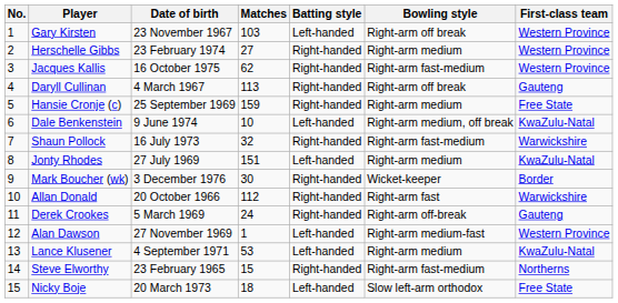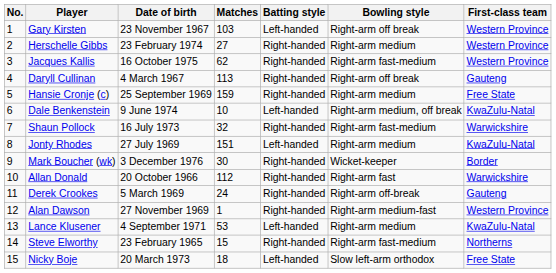 <table class="wikitable">
 <tr>
 <th>No.</th>
 <th>Player</th>
 <th>Date of birth</th>
 <th>Matches</th>
 <th>Batting style</th>
 <th>Bowling style</th>
 <th>First-class team</th>
 </tr>
 <tr>
 <td>1</td>
 <td><a href='#'>Gary Kirsten</a></td>
 <td>23 November 1967</td>
 <td>103</td>
 <td>Left-handed</td>
 <td>Right-arm off break</td>
 <td><a href='#'>Western Province</a></td>
 </tr>
 <tr>
 <td>2</td>
 <td><a href='#'>Herschelle Gibbs</a></td>
 <td>23 February 1974</td>
 <td>27</td>
 <td>Right-handed</td>
 <td>Right-arm medium</td>
 <td><a href='#'>Western Province</a></td>
 </tr>
 <tr>
 <td>3</td>
 <td><a href='#'>Jacques Kallis</a></td>
 <td>16 October 1975</td>
 <td>62</td>
 <td>Right-handed</td>
 <td>Right-arm fast-medium</td>
 <td><a href='#'>Western Province</a></td>
 </tr>
 <tr>
 <td>4</td>
 <td><a href='#'>Daryll Cullinan</a></td>
 <td>4 March 1967</td>
 <td>113</td>
 <td>Right-handed</td>
 <td>Right-arm off break</td>
 <td><a href='#'>Gauteng</a></td>
 </tr>
 <tr>
 <td>5</td>
 <td><a href='#'>Hansie Cronje</a> (<a href='#'>c</a>)</td>
 <td>25 September 1969</td>
 <td>159</td>
 <td>Right-handed</td>
 <td>Right-arm medium</td>
 <td><a href='#'>Free State</a></td>
 </tr>
 <tr>
 <td>6</td>
 <td><a href='#'>Dale Benkenstein</a></td>
 <td>9 June 1974</td>
 <td>10</td>
 <td>Left-handed</td>
 <td>Right-arm medium, off break</td>
 <td><a href='#'>KwaZulu-Natal</a></td>
 </tr>
 <tr>
 <td>7</td>
 <td><a href='#'>Shaun Pollock</a></td>
 <td>16 July 1973</td>
 <td>32</td>
 <td>Right-handed</td>
 <td>Right-arm fast-medium</td>
 <td><a href='#'>Warwickshire</a></td>
 </tr>
 <tr>
 <td>8</td>
 <td><a href='#'>Jonty Rhodes</a></td>
 <td>27 July 1969</td>
 <td>151</td>
 <td>Left-handed</td>
 <td>Right-arm medium</td>
 <td><a href='#'>KwaZulu-Natal</a></td>
 </tr>
 <tr>
 <td>9</td>
 <td><a href='#'>Mark Boucher</a> (<a href='#'>wk</a>)</td>
 <td>3 December 1976</td>
 <td>30</td>
 <td>Right-handed</td>
 <td>Wicket-keeper</td>
 <td><a href='#'>Border</a></td>
 </tr>
 <tr>
 <td>10</td>
 <td><a href='#'>Allan Donald</a></td>
 <td>20 October 1966</td>
 <td>112</td>
 <td>Right-handed</td>
 <td>Right-arm fast</td>
 <td><a href='#'>Warwickshire</a></td>
 </tr>
 <tr>
 <td>11</td>
 <td><a href='#'>Derek Crookes</a></td>
 <td>5 March 1969</td>
 <td>24</td>
 <td>Right-handed</td>
 <td>Right-arm off-break</td>
 <td><a href='#'>Gauteng</a></td>
 </tr>
 <tr>
 <td>12</td>
 <td><a href='#'>Alan Dawson</a></td>
 <td>27 November 1969</td>
 <td>1</td>
-<td>Left-handed</td>
+<td>Right-handed</td>
 <td>Right-arm medium-fast</td>
 <td><a href='#'>Western Province</a></td>
 </tr>
 <tr>
 <td>13</td>
 <td><a href='#'>Lance Klusener</a></td>
 <td>4 September 1971</td>
 <td>53</td>
 <td>Left-handed</td>
 <td>Right-arm medium</td>
 <td><a href='#'>KwaZulu-Natal</a></td>
 </tr>
 <tr>
 <td>14</td>
 <td><a href='#'>Steve Elworthy</a></td>
 <td>23 February 1965</td>
 <td>15</td>
 <td>Right-handed</td>
 <td>Right-arm fast-medium</td>
 <td><a href='#'>Northerns</a></td>
 </tr>
 <tr>
 <td>15</td>
 <td><a href='#'>Nicky Boje</a></td>
 <td>20 March 1973</td>
 <td>18</td>
 <td>Left-handed</td>
 <td>Slow left-arm orthodox</td>
 <td><a href='#'>Free State</a></td>
 </tr>
 </table>
